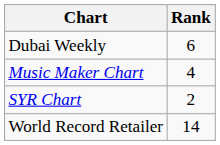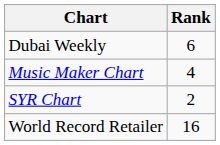 <table class="wikitable">
 <tr>
 <th>Chart</th>
 <th>Rank</th>
 </tr>
 <tr>
 <td>Dubai Weekly</td>
 <td align="center">6</td>
 </tr>
 <tr>
 <td><em><a href='#'>Music Maker Chart</a></em></td>
 <td align="center">4</td>
 </tr>
 <tr>
 <td><em><a href='#'>SYR Chart</a></em></td>
 <td align="center">2</td>
 </tr>
 <tr>
 <td>World Record Retailer</td>
-<td align="center">14</td>
+<td align="center">16</td>
 </tr>
 </table>
